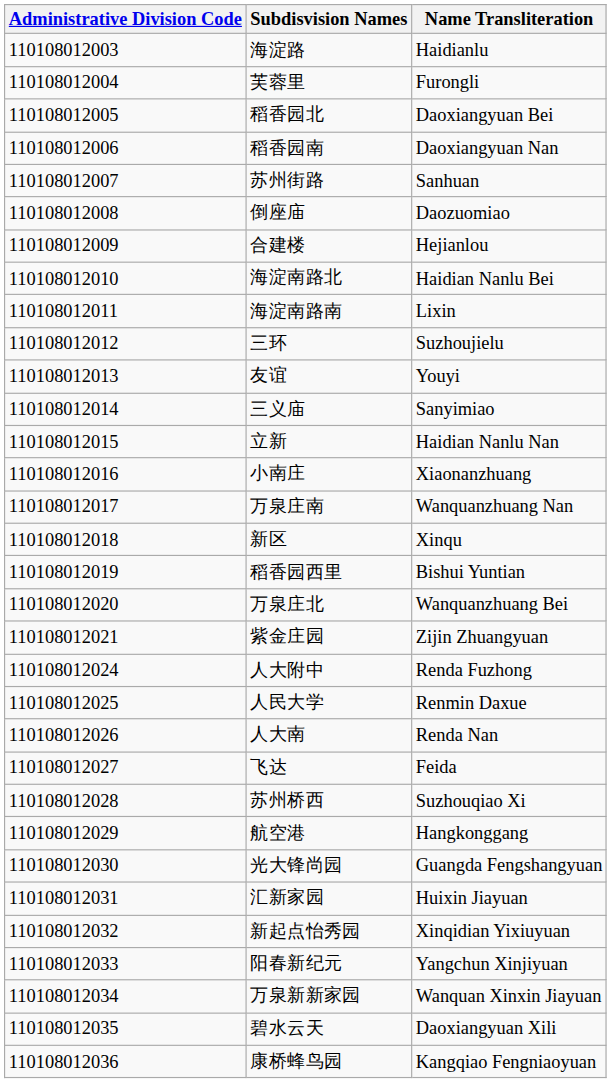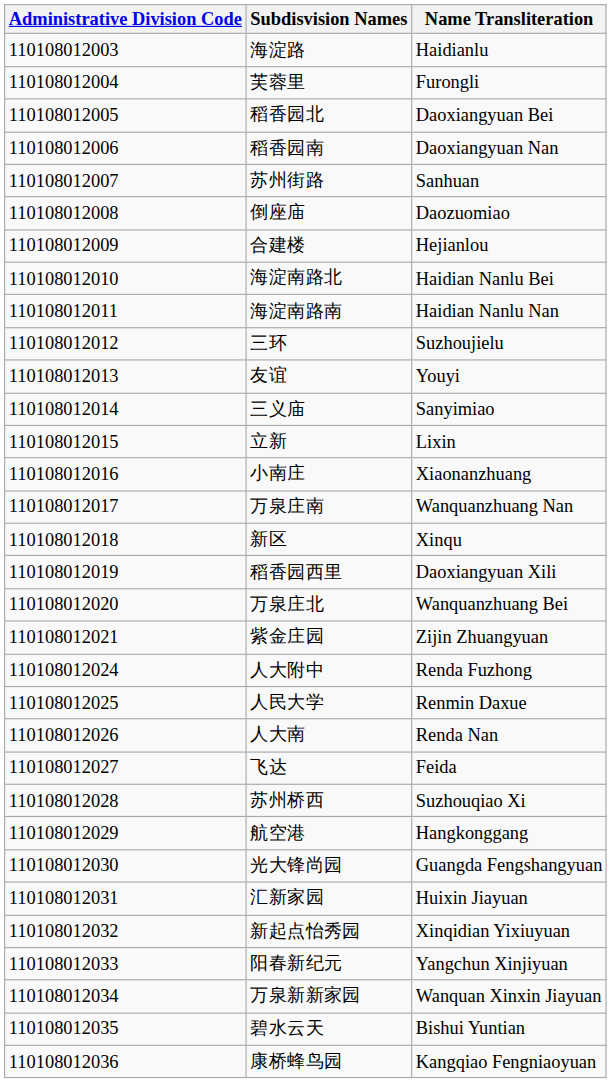 <table class="wikitable sortable">
 <tr>
 <th><a href='#'>Administrative Division Code</a></th>
 <th>Subdisvision Names</th>
 <th>Name Transliteration</th>
 </tr>
 <tr>
 <td>110108012003</td>
 <td>海淀路</td>
 <td>Haidianlu</td>
 </tr>
 <tr>
 <td>110108012004</td>
 <td>芙蓉里</td>
 <td>Furongli</td>
 </tr>
 <tr>
 <td>110108012005</td>
 <td>稻香园北</td>
 <td>Daoxiangyuan Bei</td>
 </tr>
 <tr>
 <td>110108012006</td>
 <td>稻香园南</td>
 <td>Daoxiangyuan Nan</td>
 </tr>
 <tr>
 <td>110108012007</td>
 <td>苏州街路</td>
 <td>Sanhuan</td>
 </tr>
 <tr>
 <td>110108012008</td>
 <td>倒座庙</td>
 <td>Daozuomiao</td>
 </tr>
 <tr>
 <td>110108012009</td>
 <td>合建楼</td>
 <td>Hejianlou</td>
 </tr>
 <tr>
 <td>110108012010</td>
 <td>海淀南路北</td>
 <td>Haidian Nanlu Bei</td>
 </tr>
 <tr>
 <td>110108012011</td>
 <td>海淀南路南</td>
-<td>Lixin</td>
+<td>Haidian Nanlu Nan</td>
 </tr>
 <tr>
 <td>110108012012</td>
 <td>三环</td>
 <td>Suzhoujielu</td>
 </tr>
 <tr>
 <td>110108012013</td>
 <td>友谊</td>
 <td>Youyi</td>
 </tr>
 <tr>
 <td>110108012014</td>
 <td>三义庙</td>
 <td>Sanyimiao</td>
 </tr>
 <tr>
 <td>110108012015</td>
 <td>立新</td>
-<td>Haidian Nanlu Nan</td>
+<td>Lixin</td>
 </tr>
 <tr>
 <td>110108012016</td>
 <td>小南庄</td>
 <td>Xiaonanzhuang</td>
 </tr>
 <tr>
 <td>110108012017</td>
 <td>万泉庄南</td>
 <td>Wanquanzhuang Nan</td>
 </tr>
 <tr>
 <td>110108012018</td>
 <td>新区</td>
 <td>Xinqu</td>
 </tr>
 <tr>
 <td>110108012019</td>
 <td>稻香园西里</td>
-<td>Bishui Yuntian</td>
+<td>Daoxiangyuan Xili</td>
 </tr>
 <tr>
 <td>110108012020</td>
 <td>万泉庄北</td>
 <td>Wanquanzhuang Bei</td>
 </tr>
 <tr>
 <td>110108012021</td>
 <td>紫金庄园</td>
 <td>Zijin Zhuangyuan</td>
 </tr>
 <tr>
 <td>110108012024</td>
 <td>人大附中</td>
 <td>Renda Fuzhong</td>
 </tr>
 <tr>
 <td>110108012025</td>
 <td>人民大学</td>
 <td>Renmin Daxue</td>
 </tr>
 <tr>
 <td>110108012026</td>
 <td>人大南</td>
 <td>Renda Nan</td>
 </tr>
 <tr>
 <td>110108012027</td>
 <td>飞达</td>
 <td>Feida</td>
 </tr>
 <tr>
 <td>110108012028</td>
 <td>苏州桥西</td>
 <td>Suzhouqiao Xi</td>
 </tr>
 <tr>
 <td>110108012029</td>
 <td>航空港</td>
 <td>Hangkonggang</td>
 </tr>
 <tr>
 <td>110108012030</td>
 <td>光大锋尚园</td>
 <td>Guangda Fengshangyuan</td>
 </tr>
 <tr>
 <td>110108012031</td>
 <td>汇新家园</td>
 <td>Huixin Jiayuan</td>
 </tr>
 <tr>
 <td>110108012032</td>
 <td>新起点怡秀园</td>
 <td>Xinqidian Yixiuyuan</td>
 </tr>
 <tr>
 <td>110108012033</td>
 <td>阳春新纪元</td>
 <td>Yangchun Xinjiyuan</td>
 </tr>
 <tr>
 <td>110108012034</td>
 <td>万泉新新家园</td>
 <td>Wanquan Xinxin Jiayuan</td>
 </tr>
 <tr>
 <td>110108012035</td>
 <td>碧水云天</td>
-<td>Daoxiangyuan Xili</td>
+<td>Bishui Yuntian</td>
 </tr>
 <tr>
 <td>110108012036</td>
 <td>康桥蜂鸟园</td>
 <td>Kangqiao Fengniaoyuan</td>
 </tr>
 </table>
